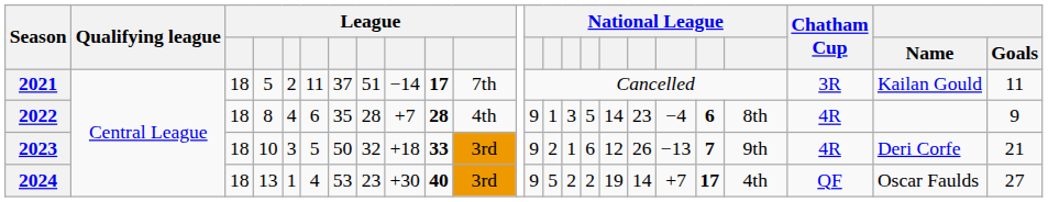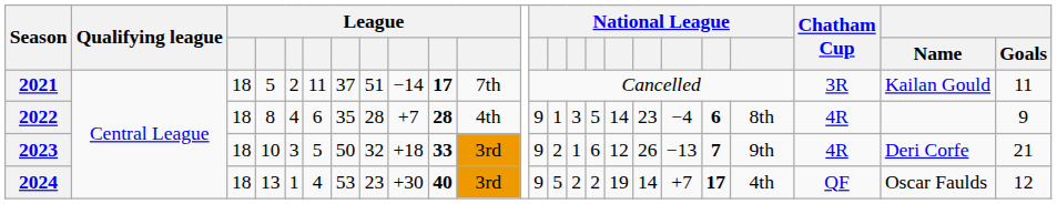 <table class="wikitable" style="font-size:90%; text-align:center;">
 <tr>
 <th rowspan=2>Season</th>
 <th rowspan=2>Qualifying league</th>
 <th colspan=9>League</th>
 <th style="background:white" rowspan=8></th>
 <th colspan=9><a href='#'>National League</a></th>
 <th rowspan=2><a href='#'>Chatham<br>Cup</a></th>
 <th colspan=2></th>
 </tr>
 <tr>
 <th></th>
 <th></th>
 <th></th>
 <th></th>
 <th></th>
 <th></th>
 <th></th>
 <th></th>
 <th width=40px></th>
 <th></th>
 <th></th>
 <th></th>
 <th></th>
 <th></th>
 <th></th>
 <th></th>
 <th></th>
 <th width=40px></th>
 <th>Name</th>
 <th>Goals</th>
 </tr>
 <tr>
 <th><a href='#'>2021</a></th>
 <td rowspan=10><a href='#'>Central League</a></td>
 <td>18</td>
 <td>5</td>
 <td>2</td>
 <td>11</td>
 <td>37</td>
 <td>51</td>
 <td>−14</td>
 <td><strong>17</strong></td>
 <td>7th</td>
 <td colspan=9><em>Cancelled</em></td>
 <td><a href='#'>3R</a></td>
 <td style=text-align:left> <a href='#'>Kailan Gould</a></td>
 <td>11</td>
 </tr>
 <tr>
 <th><a href='#'>2022</a></th>
 <td>18</td>
 <td>8</td>
 <td>4</td>
 <td>6</td>
 <td>35</td>
 <td>28</td>
 <td>+7</td>
 <td><strong>28</strong></td>
 <td>4th</td>
 <td>9</td>
 <td>1</td>
 <td>3</td>
 <td>5</td>
 <td>14</td>
 <td>23</td>
 <td>−4</td>
 <td><strong>6</strong></td>
 <td>8th</td>
 <td><a href='#'>4R</a></td>
 <td style=text-align:left></td>
 <td>9</td>
 </tr>
 <tr>
 <th><a href='#'>2023</a></th>
 <td>18</td>
 <td>10</td>
 <td>3</td>
 <td>5</td>
 <td>50</td>
 <td>32</td>
 <td>+18</td>
 <td><strong>33</strong></td>
 <td style="background:#e90;">3rd</td>
 <td>9</td>
 <td>2</td>
 <td>1</td>
 <td>6</td>
 <td>12</td>
 <td>26</td>
 <td>−13</td>
 <td><strong>7</strong></td>
 <td>9th</td>
 <td><a href='#'>4R</a></td>
 <td style=text-align:left> <a href='#'>Deri Corfe</a></td>
 <td>21</td>
 </tr>
 <tr>
 <th><a href='#'>2024</a></th>
 <td>18</td>
 <td>13</td>
 <td>1</td>
 <td>4</td>
 <td>53</td>
 <td>23</td>
 <td>+30</td>
 <td><strong>40</strong></td>
 <td style="background:#e90;">3rd</td>
 <td>9</td>
 <td>5</td>
 <td>2</td>
 <td>2</td>
 <td>19</td>
 <td>14</td>
 <td>+7</td>
 <td><strong>17</strong></td>
 <td>4th</td>
 <td><a href='#'>QF</a></td>
 <td style=text-align:left> Oscar Faulds</td>
-<td>27</td>
+<td>12</td>
 </tr>
 </table>
